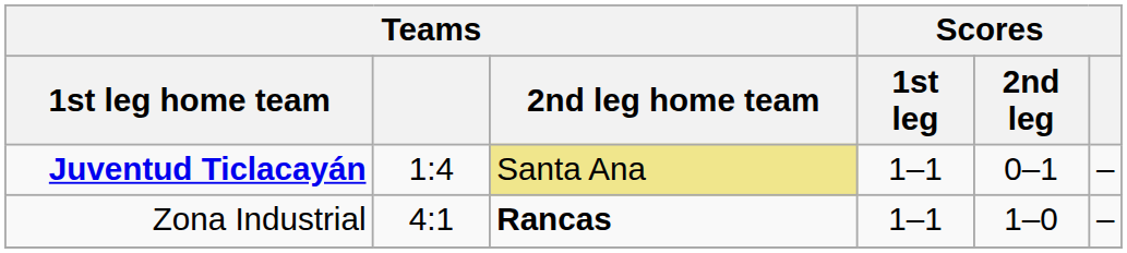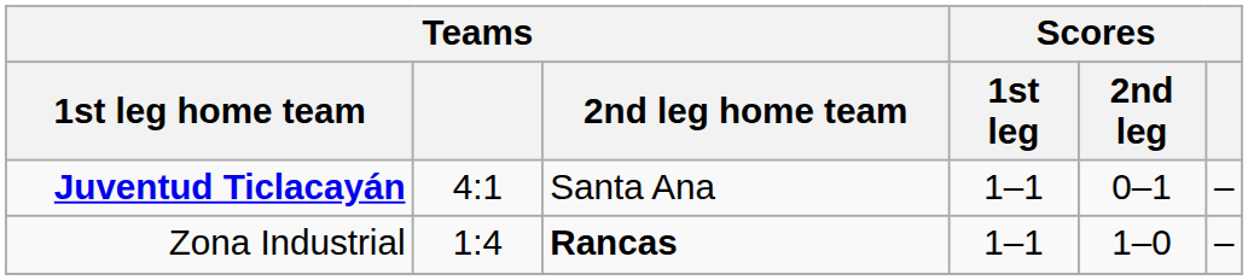 <table class="wikitable" style="text-align: center;">
 <tr>
 <th colspan=3>Teams</th>
 <th colspan=3>Scores</th>
 </tr>
 <tr>
 <th width="175">1st leg home team</th>
 <th width="50"></th>
 <th width="175">2nd leg home team</th>
 <th width="50">1st leg</th>
 <th width="50">2nd leg</th>
 <th></th>
 </tr>
 <tr>
 <td align=right><strong><a href='#'>Juventud Ticlacayán</a></strong></td>
-<td>1:4</td>
-<td align=left style="background: khaki;">Santa Ana</td>
+<td>4:1</td>
+<td align=left>Santa Ana</td>
 <td>1–1</td>
 <td>0–1</td>
 <td>–</td>
 </tr>
 <tr>
 <td align=right>Zona Industrial</td>
-<td>4:1</td>
+<td>1:4</td>
 <td align=left><strong>Rancas</strong></td>
 <td>1–1</td>
 <td>1–0</td>
 <td>–</td>
 </tr>
 <tr>
 </tr>
 </table>
